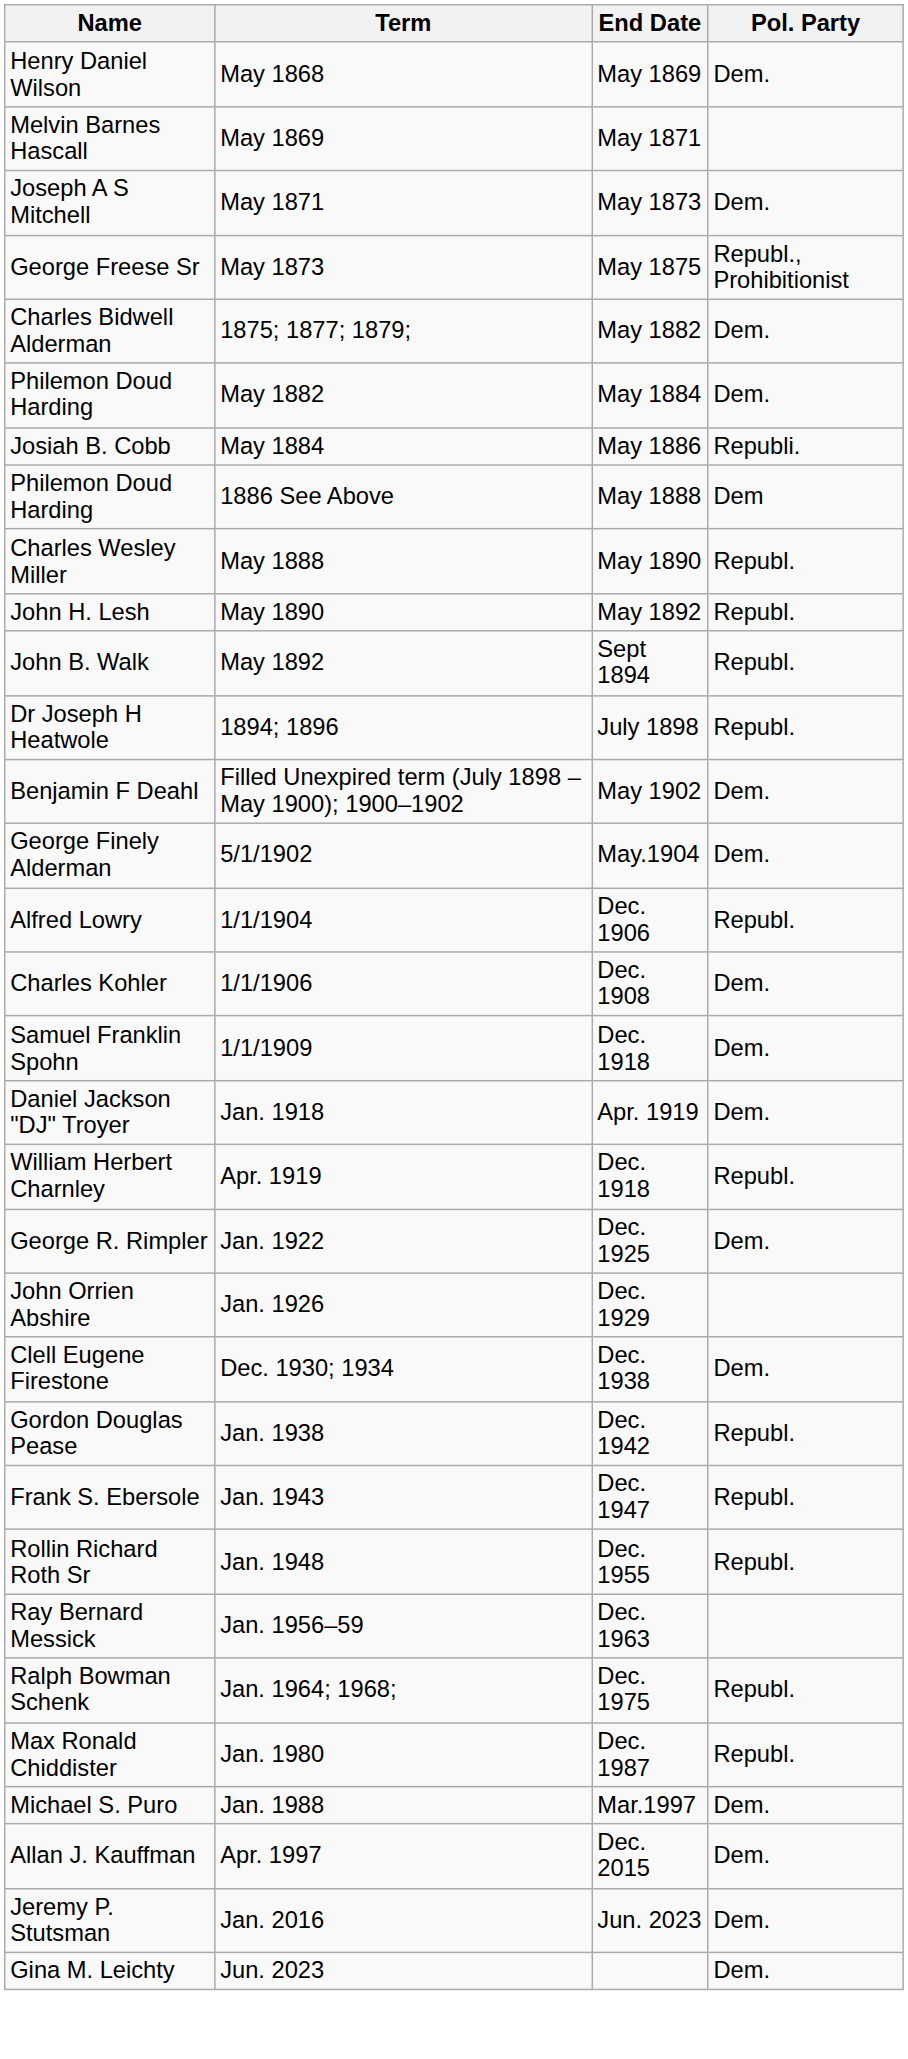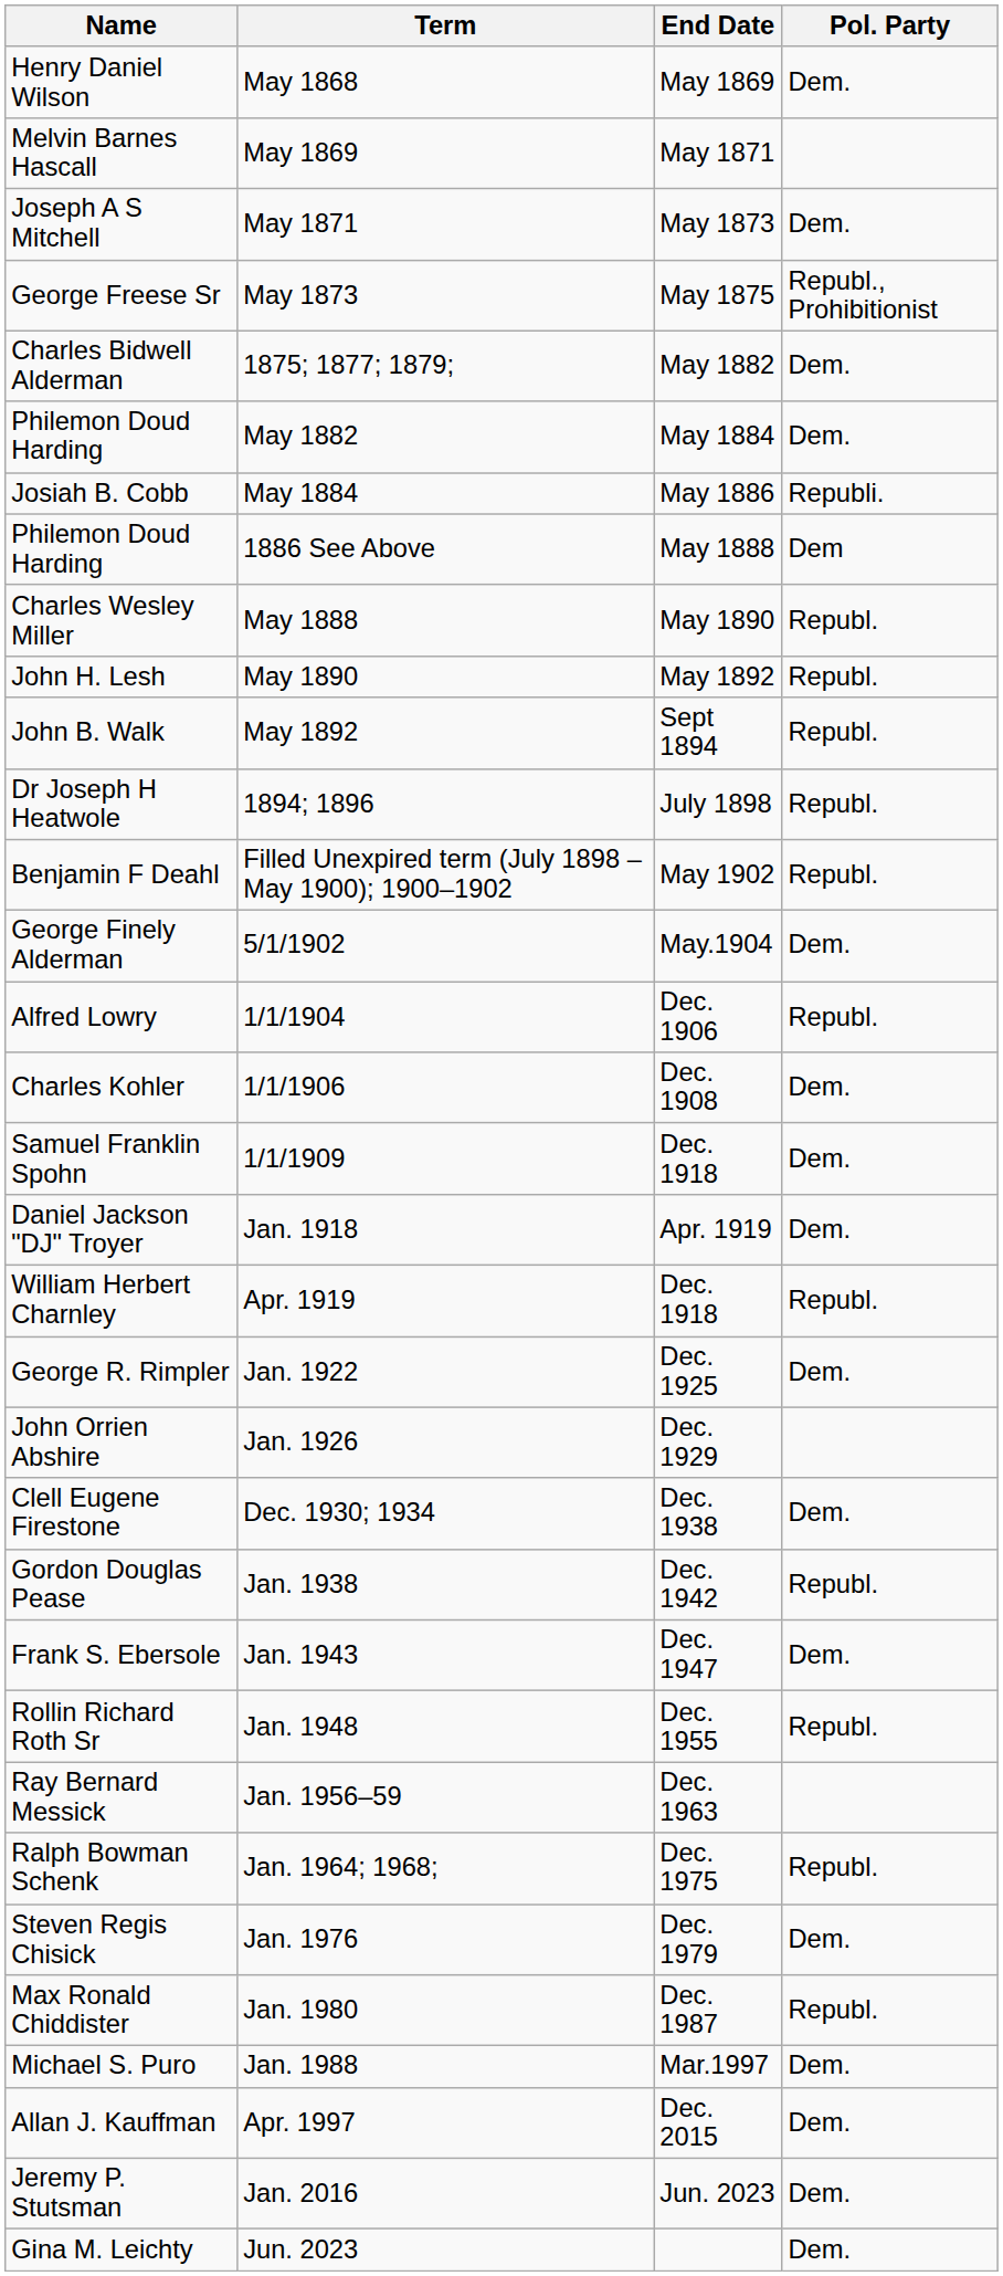 <table class="wikitable sortable mw-collapsible mw-collapsed" "style="width:100%; margin: 0;">
 <tr>
 <th>Name</th>
 <th>Term</th>
 <th>End Date</th>
 <th>Pol. Party</th>
 </tr>
 <tr>
 <td>Henry Daniel Wilson</td>
 <td>May 1868</td>
 <td>May 1869</td>
 <td>Dem.</td>
 </tr>
 <tr>
 <td>Melvin Barnes Hascall</td>
 <td>May 1869</td>
 <td>May 1871</td>
 <td></td>
 </tr>
 <tr>
 <td>Joseph A S Mitchell</td>
 <td>May 1871</td>
 <td>May 1873</td>
 <td>Dem.</td>
 </tr>
 <tr>
 <td>George Freese Sr</td>
 <td>May 1873</td>
 <td>May 1875</td>
 <td>Republ., Prohibitionist</td>
 </tr>
 <tr>
 <td>Charles Bidwell  Alderman</td>
 <td>1875; 1877; 1879;</td>
 <td>May 1882</td>
 <td>Dem.</td>
 </tr>
 <tr>
 <td>Philemon Doud Harding</td>
 <td>May 1882</td>
 <td>May 1884</td>
 <td>Dem.</td>
 </tr>
 <tr>
 <td>Josiah B. Cobb</td>
 <td>May 1884</td>
 <td>May 1886</td>
 <td>Republi.</td>
 </tr>
 <tr>
 <td>Philemon Doud Harding</td>
 <td>1886   See Above</td>
 <td>May 1888</td>
 <td>Dem</td>
 </tr>
 <tr>
 <td>Charles Wesley Miller</td>
 <td>May 1888</td>
 <td>May 1890</td>
 <td>Republ.</td>
 </tr>
 <tr>
 <td>John H. Lesh</td>
 <td>May 1890</td>
 <td>May 1892</td>
 <td>Republ.</td>
 </tr>
 <tr>
 <td>John B. Walk</td>
 <td>May 1892</td>
 <td>Sept 1894</td>
 <td>Republ.</td>
 </tr>
 <tr>
 <td>Dr Joseph H Heatwole</td>
 <td>1894; 1896</td>
 <td>July 1898</td>
 <td>Republ.</td>
 </tr>
 <tr>
 <td>Benjamin F Deahl</td>
 <td>Filled Unexpired term (July 1898 – May 1900); 1900–1902</td>
 <td>May 1902</td>
-<td>Dem.</td>
+<td>Republ.</td>
 </tr>
 <tr>
 <td>George Finely Alderman</td>
 <td>5/1/1902</td>
 <td>May.1904</td>
 <td>Dem.</td>
 </tr>
 <tr>
 <td>Alfred Lowry</td>
 <td>1/1/1904</td>
 <td>Dec. 1906</td>
 <td>Republ.</td>
 </tr>
 <tr>
 <td>Charles Kohler</td>
 <td>1/1/1906</td>
 <td>Dec. 1908</td>
 <td>Dem.</td>
 </tr>
 <tr>
 <td>Samuel Franklin Spohn</td>
 <td>1/1/1909</td>
 <td>Dec. 1918</td>
 <td>Dem.</td>
 </tr>
 <tr>
 <td>Daniel Jackson "DJ" Troyer</td>
 <td>Jan. 1918</td>
 <td>Apr. 1919</td>
 <td>Dem.</td>
 </tr>
 <tr>
 <td>William Herbert Charnley</td>
 <td>Apr. 1919</td>
 <td>Dec. 1918</td>
 <td>Republ.</td>
 </tr>
 <tr>
 <td>George R. Rimpler</td>
 <td>Jan. 1922</td>
 <td>Dec. 1925</td>
 <td>Dem.</td>
 </tr>
 <tr>
 <td>John Orrien Abshire</td>
 <td>Jan. 1926</td>
 <td>Dec. 1929</td>
 <td></td>
 </tr>
 <tr>
 <td>Clell Eugene Firestone</td>
 <td>Dec. 1930; 1934</td>
 <td>Dec. 1938</td>
 <td>Dem.</td>
 </tr>
 <tr>
 <td>Gordon Douglas Pease</td>
 <td>Jan. 1938</td>
 <td>Dec. 1942</td>
 <td>Republ.</td>
 </tr>
 <tr>
 <td>Frank S. Ebersole</td>
 <td>Jan. 1943</td>
 <td>Dec. 1947</td>
-<td>Republ.</td>
+<td>Dem.</td>
 </tr>
 <tr>
 <td>Rollin Richard Roth Sr</td>
 <td>Jan. 1948</td>
 <td>Dec. 1955</td>
 <td>Republ.</td>
 </tr>
 <tr>
 <td>Ray Bernard Messick</td>
 <td>Jan. 1956–59</td>
 <td>Dec. 1963</td>
 <td></td>
 </tr>
 <tr>
 <td>Ralph Bowman Schenk</td>
 <td>Jan. 1964; 1968;</td>
 <td>Dec. 1975</td>
 <td>Republ.</td>
+</tr>
+<tr>
+<td>Steven Regis Chisick</td>
+<td>Jan. 1976</td>
+<td>Dec. 1979</td>
+<td>Dem.</td>
 </tr>
 <tr>
 <td>Max Ronald Chiddister</td>
 <td>Jan. 1980</td>
 <td>Dec. 1987</td>
 <td>Republ.</td>
 </tr>
 <tr>
 <td>Michael S. Puro</td>
 <td>Jan. 1988</td>
 <td>Mar.1997</td>
 <td>Dem.</td>
 </tr>
 <tr>
 <td>Allan J. Kauffman</td>
 <td>Apr. 1997</td>
 <td>Dec. 2015</td>
 <td>Dem.</td>
 </tr>
 <tr>
 <td>Jeremy P. Stutsman</td>
 <td>Jan. 2016</td>
 <td>Jun. 2023</td>
 <td>Dem.</td>
 </tr>
 <tr>
 <td>Gina M. Leichty</td>
 <td>Jun. 2023</td>
 <td></td>
 <td>Dem.</td>
 </tr>
 </table>
